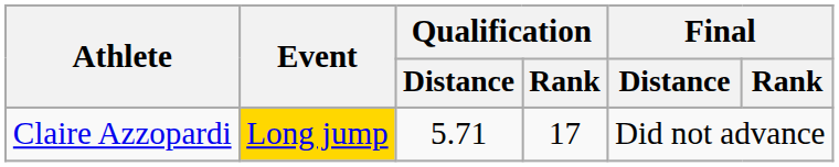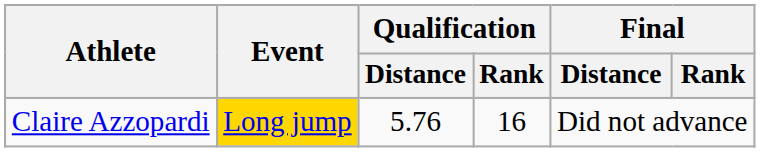 <table class="wikitable" style="font-size:90%; text-align:center">
 <tr>
 <th rowspan=2>Athlete</th>
 <th rowspan=2>Event</th>
 <th colspan=2>Qualification</th>
 <th colspan=2>Final</th>
 </tr>
 <tr style="font-size:95%">
 <th>Distance</th>
 <th>Rank</th>
 <th>Distance</th>
 <th>Rank</th>
 </tr>
 <tr>
 <td align=left><a href='#'>Claire Azzopardi</a></td>
 <td align=left rowspan=1 style="background: gold;"><a href='#'>Long jump</a></td>
-<td>5.71</td>
-<td>17</td>
+<td>5.76</td>
+<td>16</td>
 <td colspan=2>Did not advance</td>
 </tr>
 </table>
